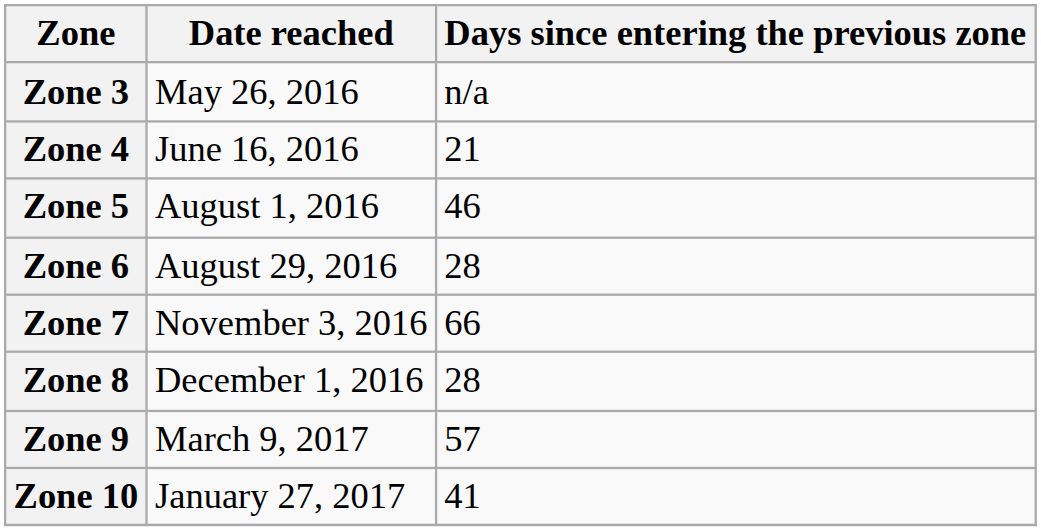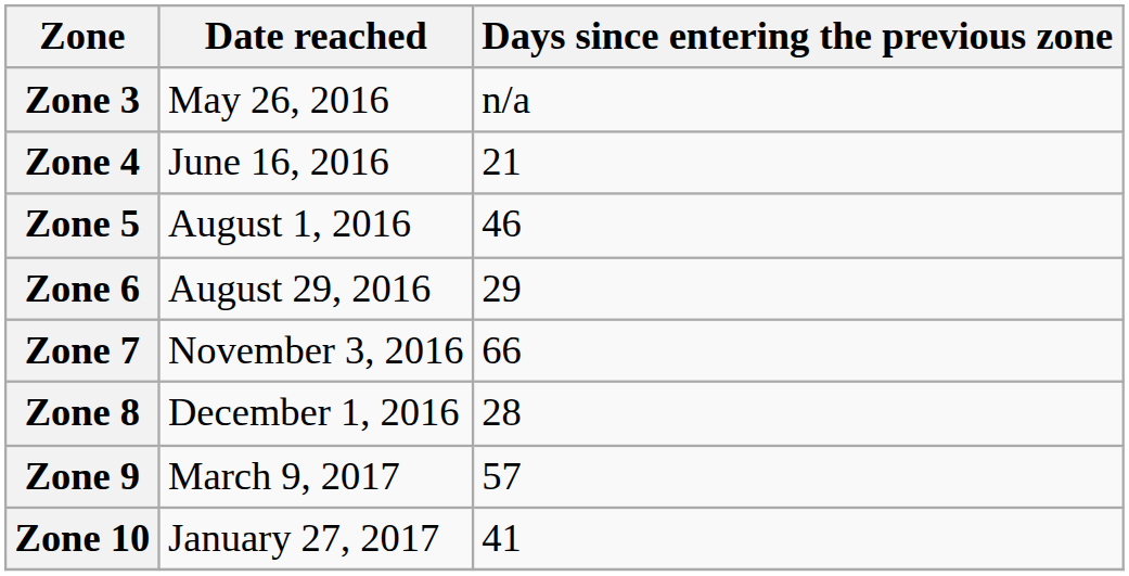 <table class="wikitable plainrowheaders sortable">
 <tr>
 <th>Zone</th>
 <th>Date reached</th>
 <th>Days since entering the previous zone</th>
 </tr>
 <tr>
 <th scope="row">Zone 3</th>
 <td>May 26, 2016</td>
 <td>n/a</td>
 </tr>
 <tr>
 <th scope="row">Zone 4</th>
 <td>June 16, 2016</td>
 <td>21</td>
 </tr>
 <tr>
 <th scope="row">Zone 5</th>
 <td>August 1, 2016</td>
 <td>46</td>
 </tr>
 <tr>
 <th scope="row">Zone 6</th>
 <td>August 29, 2016</td>
-<td>28</td>
+<td>29</td>
 </tr>
 <tr>
 <th scope="row">Zone 7</th>
 <td>November 3, 2016</td>
 <td>66</td>
 </tr>
 <tr>
 <th scope="row">Zone 8</th>
 <td>December 1, 2016</td>
 <td>28</td>
 </tr>
 <tr>
 <th scope="row">Zone 9</th>
 <td>March 9, 2017</td>
 <td>57</td>
 </tr>
 <tr>
 <th scope="row">Zone 10</th>
 <td>January 27, 2017</td>
 <td>41</td>
 </tr>
 <tr>
 </tr>
 </table>
